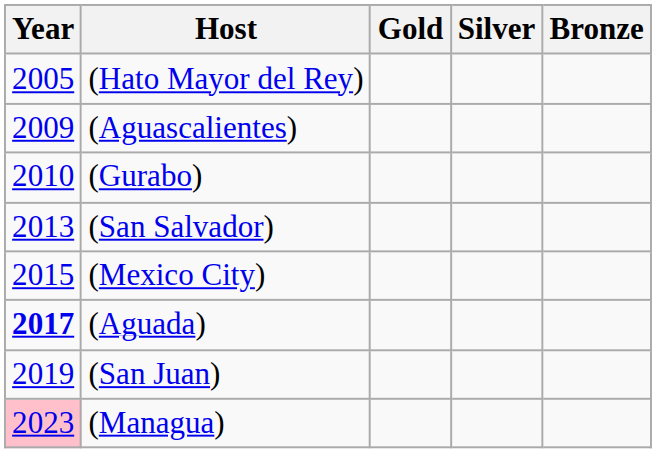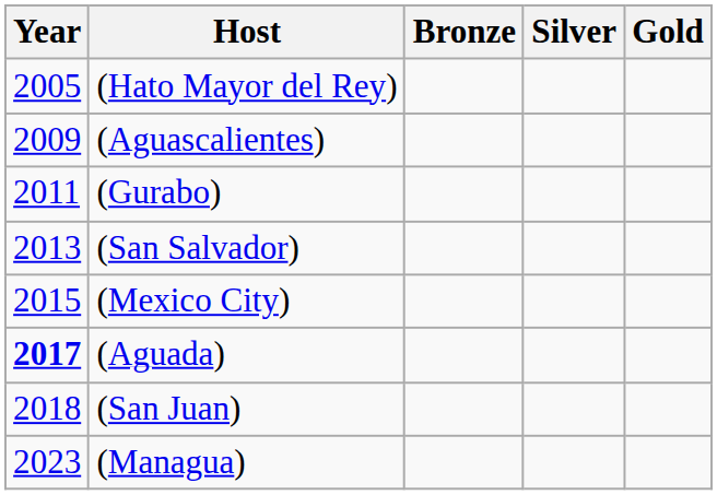 <table class=wikitable>
 <tr>
 <th>Year</th>
 <th>Host</th>
+<th>Bronze</th>
+<th>Silver</th>
 <th>Gold</th>
-<th>Silver</th>
-<th>Bronze</th>
 </tr>
 <tr>
 <td><a href='#'>2005</a></td>
 <td> (<a href='#'>Hato Mayor del Rey</a>)</td>
-<td><strong></strong></td>
 <td></td>
 <td></td>
+<td><strong></strong></td>
 </tr>
 <tr>
 <td><a href='#'>2009</a></td>
 <td> (<a href='#'>Aguascalientes</a>)</td>
-<td><strong></strong></td>
 <td></td>
 <td></td>
+<td><strong></strong></td>
 </tr>
 <tr>
-<td><a href='#'>2010</a></td>
+<td><a href='#'>2011</a></td>
 <td> (<a href='#'>Gurabo</a>)</td>
-<td><strong></strong></td>
 <td></td>
 <td></td>
+<td><strong></strong></td>
 </tr>
 <tr>
 <td><a href='#'>2013</a></td>
 <td> (<a href='#'>San Salvador</a>)</td>
-<td><strong></strong></td>
 <td></td>
 <td></td>
+<td><strong></strong></td>
 </tr>
 <tr>
 <td><a href='#'>2015</a></td>
 <td> (<a href='#'>Mexico City</a>)</td>
-<td><strong></strong></td>
 <td></td>
 <td></td>
+<td><strong></strong></td>
 </tr>
 <tr>
 <td><strong><a href='#'>2017</a></strong></td>
 <td> (<a href='#'>Aguada</a>)</td>
-<td><strong></strong></td>
 <td></td>
 <td></td>
+<td><strong></strong></td>
 </tr>
 <tr>
-<td><a href='#'>2019</a></td>
+<td><a href='#'>2018</a></td>
 <td> (<a href='#'>San Juan</a>)</td>
-<td><strong></strong></td>
 <td></td>
 <td></td>
+<td><strong></strong></td>
 </tr>
 <tr>
-<td style="background: pink;"><a href='#'>2023</a></td>
+<td><a href='#'>2023</a></td>
 <td> (<a href='#'>Managua</a>)</td>
-<td><strong></strong></td>
 <td></td>
 <td></td>
+<td><strong></strong></td>
 </tr>
 </table>
